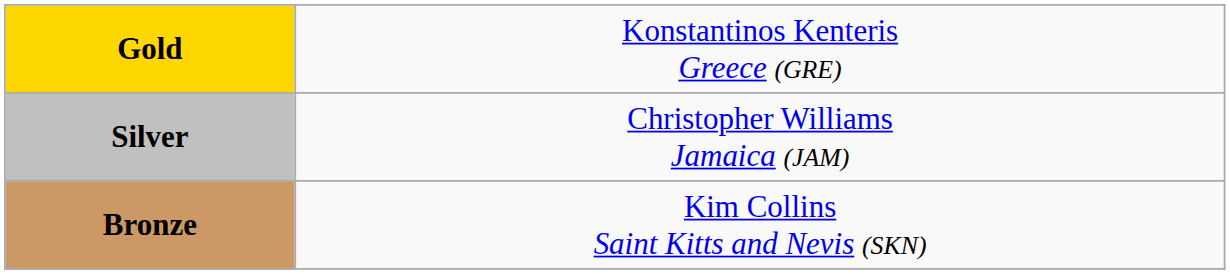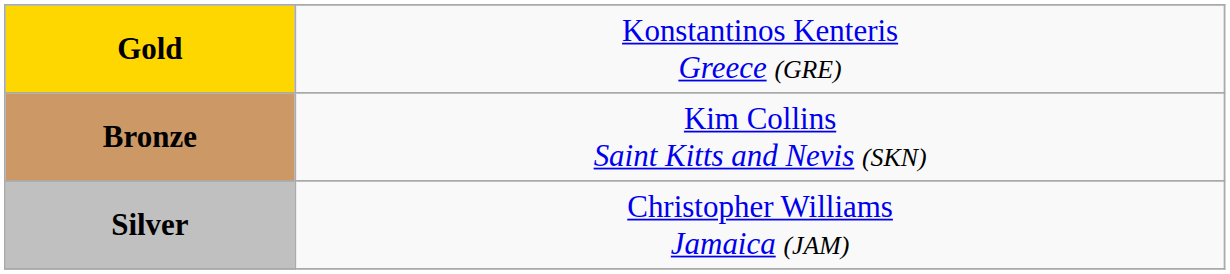 <table class="wikitable" style=" text-align:center; font-size:110%;" width="35%">
 <tr>
 <td bgcolor="gold"><strong>Gold</strong></td>
 <td> <a href='#'>Konstantinos Kenteris</a><br><em><a href='#'>Greece</a> <small>(GRE)</small></em></td>
 </tr>
+<tr>
+<td bgcolor="CC9966"><strong>Bronze</strong></td>
+<td> <a href='#'>Kim Collins</a><br><em><a href='#'>Saint Kitts and Nevis</a> <small>(SKN)</small></em></td>
+</tr>
 <tr 1997>
 <td bgcolor="silver"><strong>Silver</strong></td>
 <td> <a href='#'>Christopher Williams</a><br><em><a href='#'>Jamaica</a> <small>(JAM)</small></em></td>
 </tr>
-<tr>
-<td bgcolor="CC9966"><strong>Bronze</strong></td>
-<td> <a href='#'>Kim Collins</a><br><em><a href='#'>Saint Kitts and Nevis</a> <small>(SKN)</small></em></td>
-</tr>
 </table>
